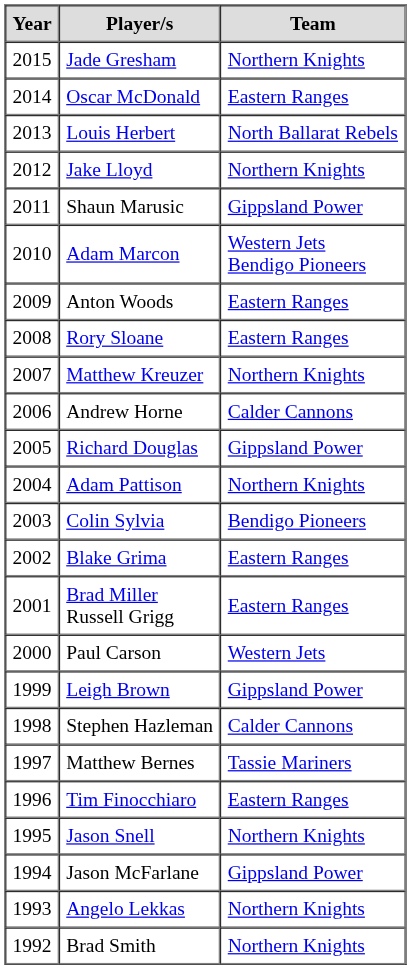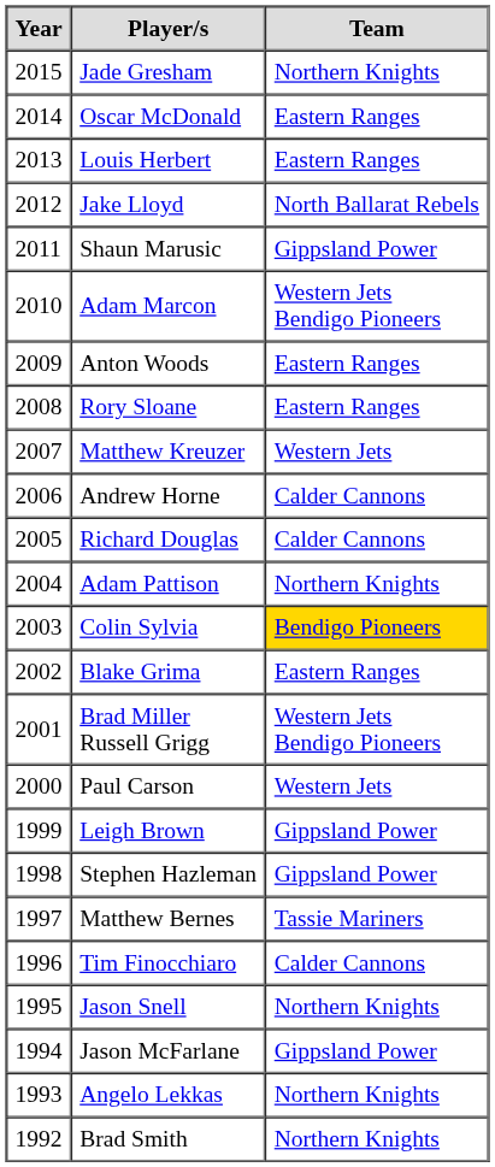 <table border="1" cellspacing="0" cellpadding="5">
 <tr bgcolor="#dddddd" align="center">
 <td><strong>Year</strong></td>
 <td><strong>Player/s</strong></td>
 <td><strong>Team</strong></td>
 </tr>
 <tr>
 <td>2015</td>
 <td><a href='#'>Jade Gresham</a></td>
 <td><a href='#'>Northern Knights</a></td>
 </tr>
 <tr>
 <td>2014</td>
 <td><a href='#'>Oscar McDonald</a></td>
 <td><a href='#'>Eastern Ranges</a></td>
 </tr>
 <tr>
 <td>2013</td>
 <td><a href='#'>Louis Herbert</a></td>
-<td><a href='#'>North Ballarat Rebels</a></td>
+<td><a href='#'>Eastern Ranges</a></td>
 </tr>
 <tr>
 <td>2012</td>
 <td><a href='#'>Jake Lloyd</a></td>
-<td><a href='#'>Northern Knights</a></td>
+<td><a href='#'>North Ballarat Rebels</a></td>
 </tr>
 <tr>
 <td>2011</td>
 <td>Shaun Marusic</td>
 <td><a href='#'>Gippsland Power</a></td>
 </tr>
 <tr>
 <td>2010</td>
 <td><a href='#'>Adam Marcon</a></td>
 <td><a href='#'>Western Jets</a><br> <a href='#'>Bendigo Pioneers</a></td>
 </tr>
 <tr>
 <td>2009</td>
 <td>Anton Woods</td>
 <td><a href='#'>Eastern Ranges</a></td>
 </tr>
 <tr>
 <td>2008</td>
 <td><a href='#'>Rory Sloane</a></td>
 <td><a href='#'>Eastern Ranges</a></td>
 </tr>
 <tr>
 <td>2007</td>
 <td><a href='#'>Matthew Kreuzer</a></td>
-<td><a href='#'>Northern Knights</a></td>
+<td><a href='#'>Western Jets</a></td>
 </tr>
 <tr>
 <td>2006</td>
 <td>Andrew Horne</td>
 <td><a href='#'>Calder Cannons</a></td>
 </tr>
 <tr>
 <td>2005</td>
 <td><a href='#'>Richard Douglas</a></td>
-<td><a href='#'>Gippsland Power</a></td>
+<td><a href='#'>Calder Cannons</a></td>
 </tr>
 <tr>
 <td>2004</td>
 <td><a href='#'>Adam Pattison</a></td>
 <td><a href='#'>Northern Knights</a></td>
 </tr>
 <tr>
 <td>2003</td>
 <td><a href='#'>Colin Sylvia</a></td>
-<td><a href='#'>Bendigo Pioneers</a></td>
+<td style="background: gold;"><a href='#'>Bendigo Pioneers</a></td>
 </tr>
 <tr>
 <td>2002</td>
 <td><a href='#'>Blake Grima</a></td>
 <td><a href='#'>Eastern Ranges</a></td>
 </tr>
 <tr>
 <td>2001</td>
 <td><a href='#'>Brad Miller</a><br>Russell Grigg</td>
-<td><a href='#'>Eastern Ranges</a></td>
+<td><a href='#'>Western Jets</a><br> <a href='#'>Bendigo Pioneers</a></td>
 </tr>
 <tr>
 <td>2000</td>
 <td>Paul Carson</td>
 <td><a href='#'>Western Jets</a></td>
 </tr>
 <tr>
 <td>1999</td>
 <td><a href='#'>Leigh Brown</a></td>
 <td><a href='#'>Gippsland Power</a></td>
 </tr>
 <tr>
 <td>1998</td>
 <td>Stephen Hazleman</td>
-<td><a href='#'>Calder Cannons</a></td>
+<td><a href='#'>Gippsland Power</a></td>
 </tr>
 <tr>
 <td>1997</td>
 <td>Matthew Bernes</td>
 <td><a href='#'>Tassie Mariners</a></td>
 </tr>
 <tr>
 <td>1996</td>
 <td><a href='#'>Tim Finocchiaro</a></td>
-<td><a href='#'>Eastern Ranges</a></td>
+<td><a href='#'>Calder Cannons</a></td>
 </tr>
 <tr>
 <td>1995</td>
 <td><a href='#'>Jason Snell</a></td>
 <td><a href='#'>Northern Knights</a></td>
 </tr>
 <tr>
 <td>1994</td>
 <td>Jason McFarlane</td>
 <td><a href='#'>Gippsland Power</a></td>
 </tr>
 <tr>
 <td>1993</td>
 <td><a href='#'>Angelo Lekkas</a></td>
 <td><a href='#'>Northern Knights</a></td>
 </tr>
 <tr>
 <td>1992</td>
 <td>Brad Smith</td>
 <td><a href='#'>Northern Knights</a></td>
 </tr>
 </table>
